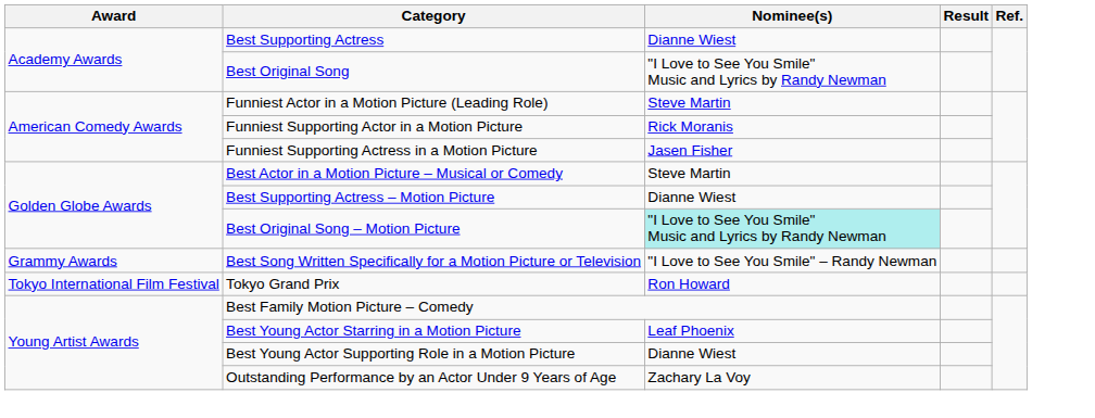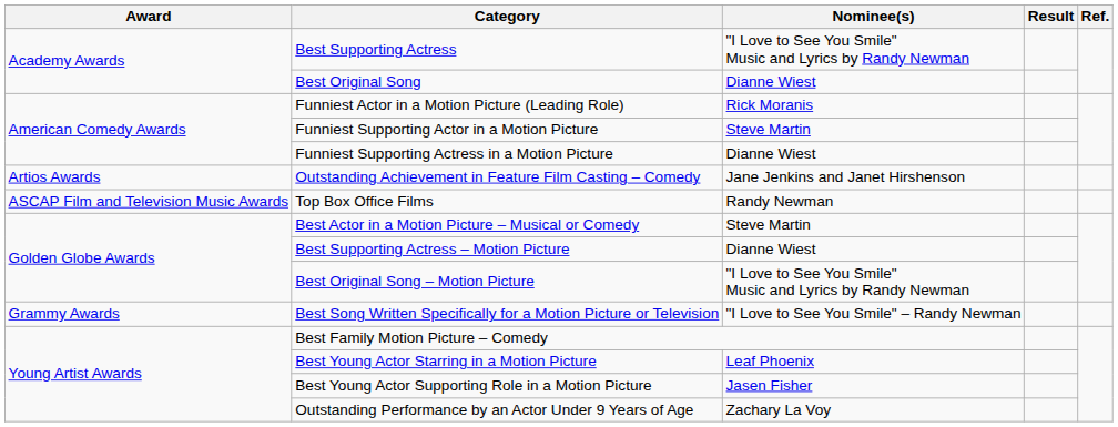 <table class="wikitable">
 <tr>
 <th>Award</th>
 <th>Category</th>
 <th>Nominee(s)</th>
 <th>Result</th>
 <th>Ref.</th>
 </tr>
 <tr>
 <td rowspan="2"><a href='#'>Academy Awards</a></td>
 <td><a href='#'>Best Supporting Actress</a></td>
-<td><a href='#'>Dianne Wiest</a></td>
+<td>"I Love to See You Smile" <br> Music and Lyrics by <a href='#'>Randy Newman</a></td>
 <td></td>
 <td align="center" rowspan="2"></td>
 </tr>
 <tr>
 <td><a href='#'>Best Original Song</a></td>
-<td>"I Love to See You Smile" <br> Music and Lyrics by <a href='#'>Randy Newman</a></td>
+<td><a href='#'>Dianne Wiest</a></td>
 <td></td>
 </tr>
 <tr>
 <td rowspan="3"><a href='#'>American Comedy Awards</a></td>
 <td>Funniest Actor in a Motion Picture (Leading Role)</td>
-<td><a href='#'>Steve Martin</a></td>
+<td><a href='#'>Rick Moranis</a></td>
 <td></td>
 <td align="center" rowspan="3"> <br> </td>
 </tr>
 <tr>
 <td>Funniest Supporting Actor in a Motion Picture</td>
-<td><a href='#'>Rick Moranis</a></td>
+<td><a href='#'>Steve Martin</a></td>
 <td></td>
 </tr>
 <tr>
 <td>Funniest Supporting Actress in a Motion Picture</td>
-<td><a href='#'>Jasen Fisher</a></td>
+<td>Dianne Wiest</td>
 <td></td>
+</tr>
+<tr>
+<td><a href='#'>Artios Awards</a></td>
+<td><a href='#'>Outstanding Achievement in Feature Film Casting – Comedy</a></td>
+<td>Jane Jenkins and Janet Hirshenson</td>
+<td></td>
+<td align="center"></td>
+</tr>
+<tr>
+<td><a href='#'>ASCAP Film and Television Music Awards</a></td>
+<td>Top Box Office Films</td>
+<td>Randy Newman</td>
+<td></td>
+<td align="center"></td>
 </tr>
 <tr>
 <td rowspan="3"><a href='#'>Golden Globe Awards</a></td>
 <td><a href='#'>Best Actor in a Motion Picture – Musical or Comedy</a></td>
 <td>Steve Martin</td>
 <td></td>
 <td align="center" rowspan="3"></td>
 </tr>
 <tr>
 <td><a href='#'>Best Supporting Actress – Motion Picture</a></td>
 <td>Dianne Wiest</td>
 <td></td>
 </tr>
 <tr>
 <td><a href='#'>Best Original Song – Motion Picture</a></td>
-<td style="background: paleturquoise;">"I Love to See You Smile" <br> Music and Lyrics by Randy Newman</td>
+<td>"I Love to See You Smile" <br> Music and Lyrics by Randy Newman</td>
 <td></td>
 </tr>
 <tr>
 <td><a href='#'>Grammy Awards</a></td>
 <td><a href='#'>Best Song Written Specifically for a Motion Picture or Television</a></td>
 <td>"I Love to See You Smile" – Randy Newman</td>
-<td></td>
-<td align="center"></td>
-</tr>
-<tr>
-<td><a href='#'>Tokyo International Film Festival</a></td>
-<td>Tokyo Grand Prix</td>
-<td><a href='#'>Ron Howard</a></td>
 <td></td>
 <td align="center"></td>
 </tr>
 <tr>
 <td rowspan="4"><a href='#'>Young Artist Awards</a></td>
 <td colspan="2">Best Family Motion Picture – Comedy</td>
 <td></td>
 <td align="center" rowspan="4"></td>
 </tr>
 <tr>
 <td><a href='#'>Best Young Actor Starring in a Motion Picture</a></td>
 <td><a href='#'>Leaf Phoenix</a></td>
 <td></td>
 </tr>
 <tr>
 <td>Best Young Actor Supporting Role in a Motion Picture</td>
-<td>Dianne Wiest</td>
+<td><a href='#'>Jasen Fisher</a></td>
 <td></td>
 </tr>
 <tr>
 <td>Outstanding Performance by an Actor Under 9 Years of Age</td>
 <td>Zachary La Voy</td>
 <td></td>
 </tr>
 </table>
